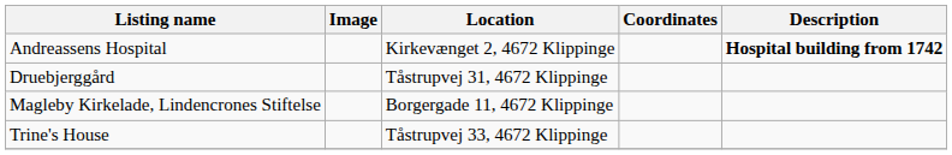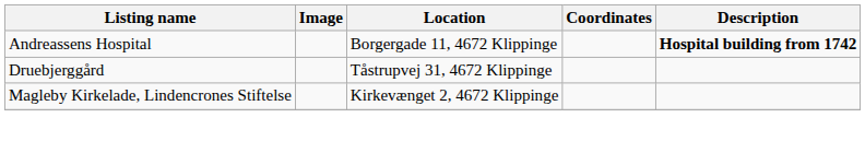 <table class="wikitable sortable">
 <tr>
 <th>Listing name</th>
 <th>Image</th>
 <th>Location</th>
 <th>Coordinates</th>
 <th>Description</th>
 </tr>
 <tr>
 <td>Andreassens Hospital</td>
 <td></td>
-<td>Kirkevænget 2, 4672 Klippinge</td>
+<td>Borgergade 11, 4672 Klippinge</td>
 <td></td>
 <td><strong>Hospital building from 1742</strong></td>
 </tr>
 <tr>
 <td>Druebjerggård</td>
 <td></td>
 <td>Tåstrupvej 31, 4672 Klippinge</td>
 <td></td>
 <td></td>
 </tr>
 <tr>
 <td>Magleby Kirkelade, Lindencrones Stiftelse</td>
 <td></td>
-<td>Borgergade 11, 4672 Klippinge</td>
-<td></td>
-<td></td>
-</tr>
-<tr>
-<td>Trine's House</td>
-<td></td>
-<td>Tåstrupvej 33, 4672 Klippinge</td>
+<td>Kirkevænget 2, 4672 Klippinge</td>
 <td></td>
 <td></td>
 </tr>
 <tr>
 </tr>
 </table>
